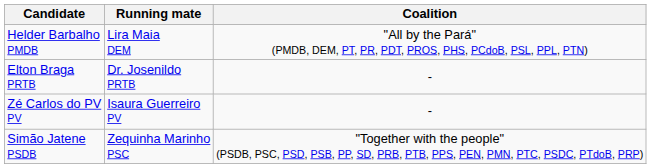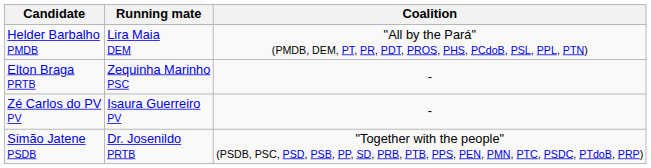 <table class="sortable wikitable">
 <tr style="background:#ececec; vertical-align:top;">
 <th>Candidate</th>
 <th>Running mate</th>
 <th>Coalition</th>
 </tr>
 <tr>
 <td><a href='#'>Helder Barbalho</a><br><small><a href='#'>PMDB</a></small></td>
 <td><a href='#'>Lira Maia</a><br><small><a href='#'>DEM</a></small></td>
 <td style="text-align:center;">"All by the Pará"<br><small>(PMDB, DEM, <a href='#'>PT</a>, <a href='#'>PR</a>, <a href='#'>PDT</a>, <a href='#'>PROS</a>, <a href='#'>PHS</a>, <a href='#'>PCdoB</a>, <a href='#'>PSL</a>, <a href='#'>PPL</a>, <a href='#'>PTN</a>)</small></td>
 </tr>
 <tr>
 <td><a href='#'>Elton Braga</a><br><small><a href='#'>PRTB</a></small></td>
-<td><a href='#'>Dr. Josenildo</a><br><small><a href='#'>PRTB</a></small></td>
+<td><a href='#'>Zequinha Marinho</a><br><small><a href='#'>PSC</a></small></td>
 <td style="text-align:center;">-</td>
 </tr>
 <tr>
 <td><a href='#'>Zé Carlos do PV</a><br><small><a href='#'>PV</a></small></td>
 <td><a href='#'>Isaura Guerreiro</a><br><small><a href='#'>PV</a></small></td>
 <td style="text-align:center;">-</td>
 </tr>
 <tr>
 <td><a href='#'>Simão Jatene</a><br><small><a href='#'>PSDB</a></small></td>
-<td><a href='#'>Zequinha Marinho</a><br><small><a href='#'>PSC</a></small></td>
+<td><a href='#'>Dr. Josenildo</a><br><small><a href='#'>PRTB</a></small></td>
 <td style="text-align:center;">"Together with the people"<br><small>(PSDB, PSC, <a href='#'>PSD</a>, <a href='#'>PSB</a>, <a href='#'>PP</a>, <a href='#'>SD</a>, <a href='#'>PRB</a>, <a href='#'>PTB</a>, <a href='#'>PPS</a>, <a href='#'>PEN</a>, <a href='#'>PMN</a>, <a href='#'>PTC</a>, <a href='#'>PSDC</a>, <a href='#'>PTdoB</a>, <a href='#'>PRP</a>)</small></td>
 </tr>
 </table>
